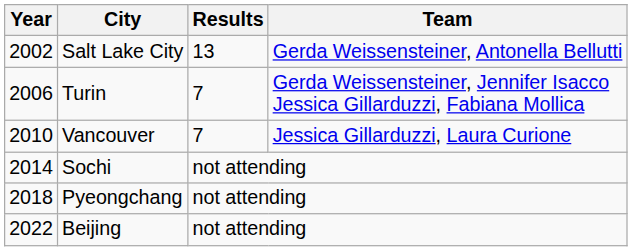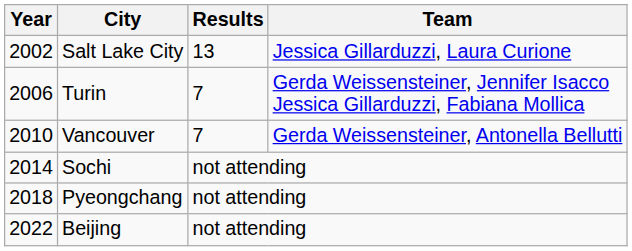 <table class="wikitable">
 <tr>
 <th>Year</th>
 <th>City</th>
 <th>Results</th>
 <th>Team</th>
 </tr>
 <tr>
 <td>2002</td>
 <td>Salt Lake City</td>
 <td>13</td>
-<td><a href='#'>Gerda Weissensteiner</a>, <a href='#'>Antonella Bellutti</a></td>
+<td><a href='#'>Jessica Gillarduzzi</a>, <a href='#'>Laura Curione</a></td>
 </tr>
 <tr>
 <td>2006</td>
 <td>Turin</td>
 <td>7</td>
 <td><a href='#'>Gerda Weissensteiner</a>, <a href='#'>Jennifer Isacco</a><br><a href='#'>Jessica Gillarduzzi</a>, <a href='#'>Fabiana Mollica</a></td>
 </tr>
 <tr>
 <td>2010</td>
 <td>Vancouver</td>
 <td>7</td>
-<td><a href='#'>Jessica Gillarduzzi</a>, <a href='#'>Laura Curione</a></td>
+<td><a href='#'>Gerda Weissensteiner</a>, <a href='#'>Antonella Bellutti</a></td>
 </tr>
 <tr>
 <td>2014</td>
 <td>Sochi</td>
 <td colspan="2">not attending</td>
 </tr>
 <tr>
 <td>2018</td>
 <td>Pyeongchang</td>
 <td colspan="2">not attending</td>
 </tr>
 <tr>
 <td>2022</td>
 <td>Beijing</td>
 <td colspan="2">not attending</td>
 </tr>
 </table>
